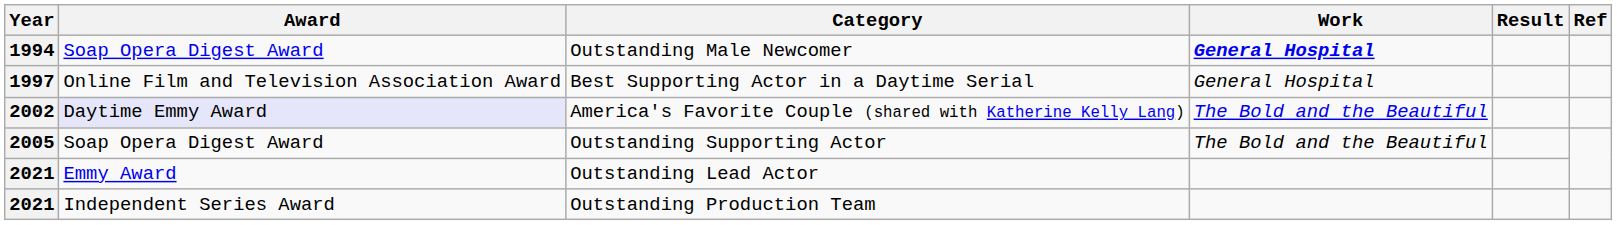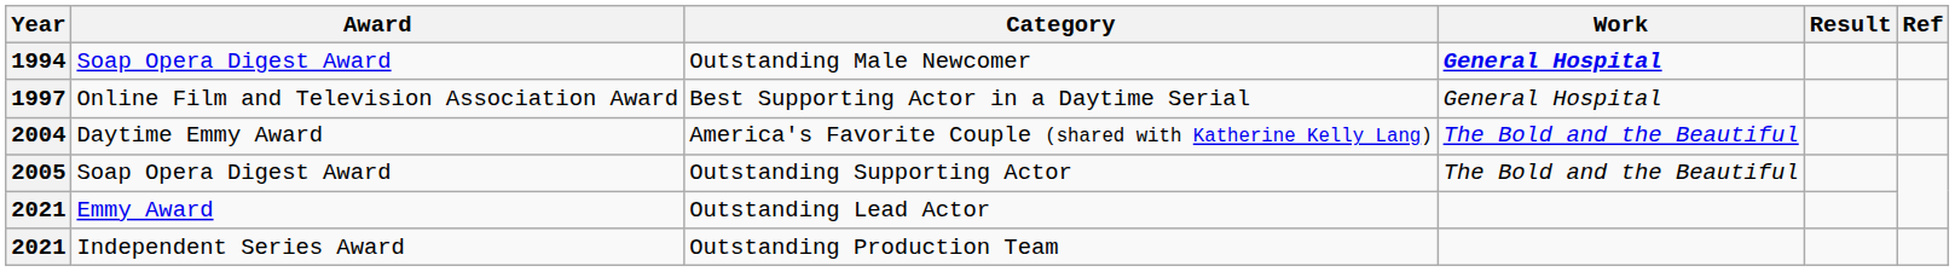 <table class="wikitable sortable plainrowheaders">
 <tr>
 <th scope="col">Year</th>
 <th scope="col">Award</th>
 <th scope="col">Category</th>
 <th scope="col">Work</th>
 <th scope="col">Result</th>
 <th scope="col">Ref</th>
 </tr>
 <tr>
 <th scope="row" style="text-align: center;">1994</th>
 <td><a href='#'>Soap Opera Digest Award</a></td>
 <td>Outstanding Male Newcomer</td>
 <td><strong><em><a href='#'>General Hospital</a></em></strong></td>
 <td></td>
 <td></td>
 </tr>
 <tr>
 <th scope="row" style="text-align: center;">1997</th>
 <td>Online Film and Television Association Award</td>
 <td>Best Supporting Actor in a Daytime Serial</td>
 <td><em>General Hospital</em></td>
 <td></td>
 <td style="text-align: center;"></td>
 </tr>
 <tr>
-<th scope="row" style="text-align: center;">2002</th>
-<td style="background: lavender;">Daytime Emmy Award</td>
+<th scope="row" style="text-align: center;">2004</th>
+<td>Daytime Emmy Award</td>
 <td>America's Favorite Couple <small>(shared with <a href='#'>Katherine Kelly Lang</a>) </small></td>
 <td><em><a href='#'>The Bold and the Beautiful</a></em></td>
 <td></td>
 <td style="text-align: center;"></td>
 </tr>
 <tr>
 <th scope="row" style="text-align: center;">2005</th>
 <td>Soap Opera Digest Award</td>
 <td>Outstanding Supporting Actor</td>
 <td><em>The Bold and the Beautiful</em></td>
 <td></td>
 </tr>
 <tr>
 <th scope="row" style="text-align: center;">2021</th>
 <td><a href='#'>Emmy Award</a></td>
 <td>Outstanding Lead Actor</td>
 <td><em></em></td>
 <td></td>
 </tr>
 <tr>
 <th scope="row" style="text-align: center;">2021</th>
 <td>Independent Series Award</td>
 <td>Outstanding Production Team</td>
 <td><em></em></td>
 <td></td>
 <td></td>
 </tr>
 </table>
